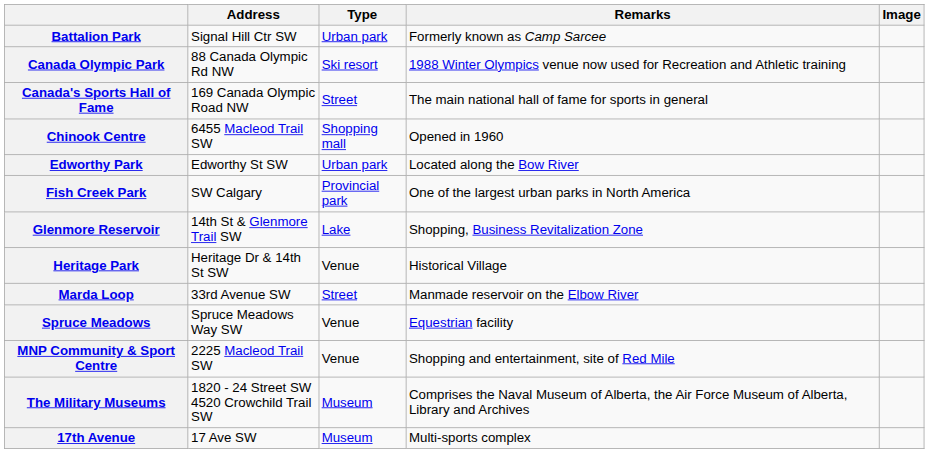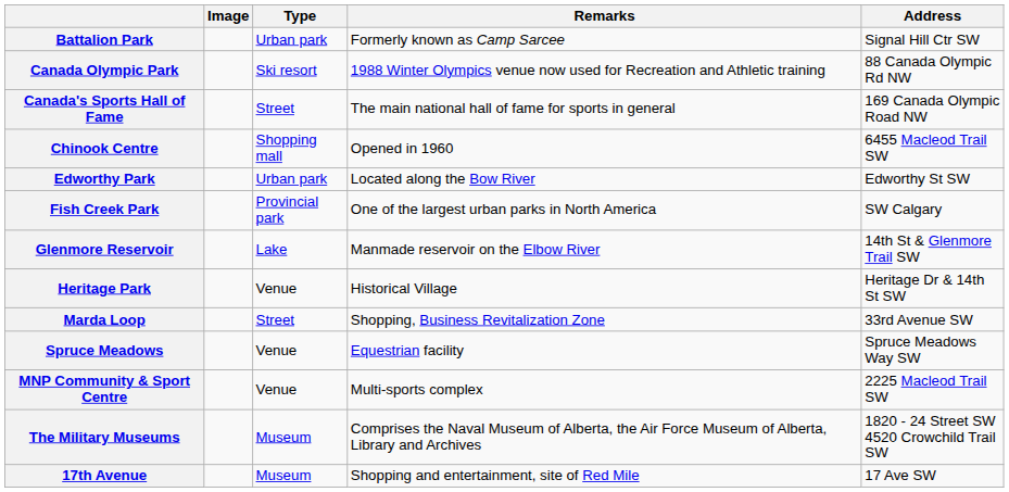 <table class="wikitable sortable" style="width:70%;">
 <tr>
 <th></th>
-<th style="width:150px;">Address</th>
+<th>Image</th>
 <th>Type</th>
 <th>Remarks</th>
-<th>Image</th>
+<th style="width:150px;">Address</th>
 </tr>
 <tr>
 <th><a href='#'>Battalion Park</a></th>
-<td>Signal Hill Ctr SW<br><small></small></td>
+<td></td>
 <td><a href='#'>Urban park</a></td>
 <td>Formerly known as <em>Camp Sarcee</em></td>
-<td></td>
+<td>Signal Hill Ctr SW<br><small></small></td>
 </tr>
 <tr>
 <th><a href='#'>Canada Olympic Park</a></th>
-<td>88 Canada Olympic Rd NW<br><small></small></td>
+<td></td>
 <td><a href='#'>Ski resort</a></td>
 <td><a href='#'>1988 Winter Olympics</a> venue now used for Recreation and Athletic training</td>
-<td></td>
+<td>88 Canada Olympic Rd NW<br><small></small></td>
 </tr>
 <tr>
 <th><a href='#'>Canada's Sports Hall of Fame</a></th>
-<td>169 Canada Olympic Road NW<br><small></small></td>
+<td></td>
 <td><a href='#'>Street</a></td>
 <td>The main national hall of fame for sports in general</td>
-<td></td>
+<td>169 Canada Olympic Road NW<br><small></small></td>
 </tr>
 <tr>
 <th><a href='#'>Chinook Centre</a></th>
-<td>6455 <a href='#'>Macleod Trail</a> SW<br><small></small></td>
+<td></td>
 <td><a href='#'>Shopping mall</a></td>
 <td>Opened in 1960</td>
-<td></td>
+<td>6455 <a href='#'>Macleod Trail</a> SW<br><small></small></td>
 </tr>
 <tr>
 <th><a href='#'>Edworthy Park</a></th>
-<td>Edworthy St SW<br><small></small></td>
+<td></td>
 <td><a href='#'>Urban park</a></td>
 <td>Located along the <a href='#'>Bow River</a></td>
-<td></td>
+<td>Edworthy St SW<br><small></small></td>
 </tr>
 <tr>
 <th><a href='#'>Fish Creek Park</a></th>
-<td>SW Calgary<br><small></small></td>
+<td></td>
 <td><a href='#'>Provincial park</a></td>
 <td>One of the largest urban parks in North America</td>
-<td></td>
+<td>SW Calgary<br><small></small></td>
 </tr>
 <tr>
 <th><a href='#'>Glenmore Reservoir</a></th>
+<td></td>
+<td><a href='#'>Lake</a></td>
+<td>Manmade reservoir on the <a href='#'>Elbow River</a></td>
 <td>14th St & <a href='#'>Glenmore Trail</a> SW<br><small></small></td>
-<td><a href='#'>Lake</a></td>
-<td>Shopping, <a href='#'>Business Revitalization Zone</a></td>
-<td></td>
 </tr>
 <tr>
 <th><a href='#'>Heritage Park</a></th>
-<td>Heritage Dr & 14th St SW<br><small></small></td>
+<td></td>
 <td>Venue</td>
 <td>Historical Village</td>
-<td></td>
+<td>Heritage Dr & 14th St SW<br><small></small></td>
 </tr>
 <tr>
 <th><a href='#'>Marda Loop</a></th>
+<td></td>
+<td><a href='#'>Street</a></td>
+<td>Shopping, <a href='#'>Business Revitalization Zone</a></td>
 <td>33rd Avenue SW<br><small></small></td>
-<td><a href='#'>Street</a></td>
-<td>Manmade reservoir on the <a href='#'>Elbow River</a></td>
-<td></td>
 </tr>
 <tr>
 <th><a href='#'>Spruce Meadows</a></th>
-<td>Spruce Meadows Way SW<br><small></small></td>
+<td></td>
 <td>Venue</td>
 <td><a href='#'>Equestrian</a> facility</td>
-<td></td>
+<td>Spruce Meadows Way SW<br><small></small></td>
 </tr>
 <tr>
 <th><a href='#'>MNP Community & Sport Centre</a></th>
+<td></td>
+<td>Venue</td>
+<td>Multi-sports complex</td>
 <td>2225 <a href='#'>Macleod Trail</a> SW<br><small></small></td>
-<td>Venue</td>
-<td>Shopping and entertainment, site of <a href='#'>Red Mile</a></td>
-<td></td>
 </tr>
 <tr>
 <th><a href='#'>The Military Museums</a></th>
-<td>1820 - 24 Street SW<br>4520 Crowchild Trail SW<br><small></small></td>
+<td></td>
 <td><a href='#'>Museum</a></td>
 <td>Comprises the Naval Museum of Alberta, the Air Force Museum of Alberta, Library and Archives</td>
-<td></td>
+<td>1820 - 24 Street SW<br>4520 Crowchild Trail SW<br><small></small></td>
 </tr>
 <tr>
 <th><a href='#'>17th Avenue</a></th>
+<td></td>
+<td><a href='#'>Museum</a></td>
+<td>Shopping and entertainment, site of <a href='#'>Red Mile</a></td>
 <td>17 Ave SW<br><small></small></td>
-<td><a href='#'>Museum</a></td>
-<td>Multi-sports complex</td>
-<td></td>
 </tr>
 </table>
